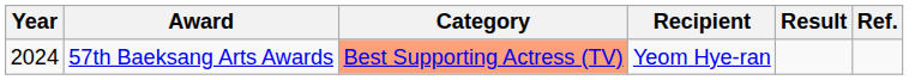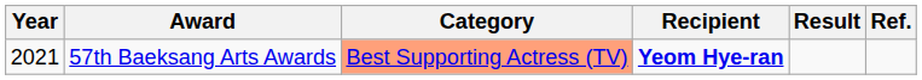 <table class="wikitable sortable">
 <tr>
 <th>Year</th>
 <th>Award</th>
 <th>Category</th>
 <th>Recipient</th>
 <th>Result</th>
 <th>Ref.</th>
 </tr>
 <tr>
-<td>2024</td>
+<td>2021</td>
 <td><a href='#'>57th Baeksang Arts Awards</a></td>
 <td style="background: lightsalmon;"><a href='#'>Best Supporting Actress (TV)</a></td>
-<td><a href='#'>Yeom Hye-ran</a></td>
+<td><strong><a href='#'>Yeom Hye-ran</a></strong></td>
 <td></td>
 <td></td>
 </tr>
 </table>
